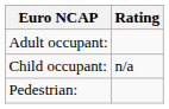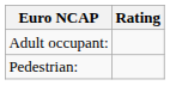 <table class="wikitable">
 <tr>
 <th>Euro NCAP</th>
 <th>Rating</th>
 </tr>
 <tr>
 <td>Adult occupant:</td>
 <td></td>
 </tr>
 <tr>
-<td>Child occupant:</td>
-<td>n/a</td>
-</tr>
-<tr>
 <td>Pedestrian:</td>
 <td></td>
 </tr>
 </table>
